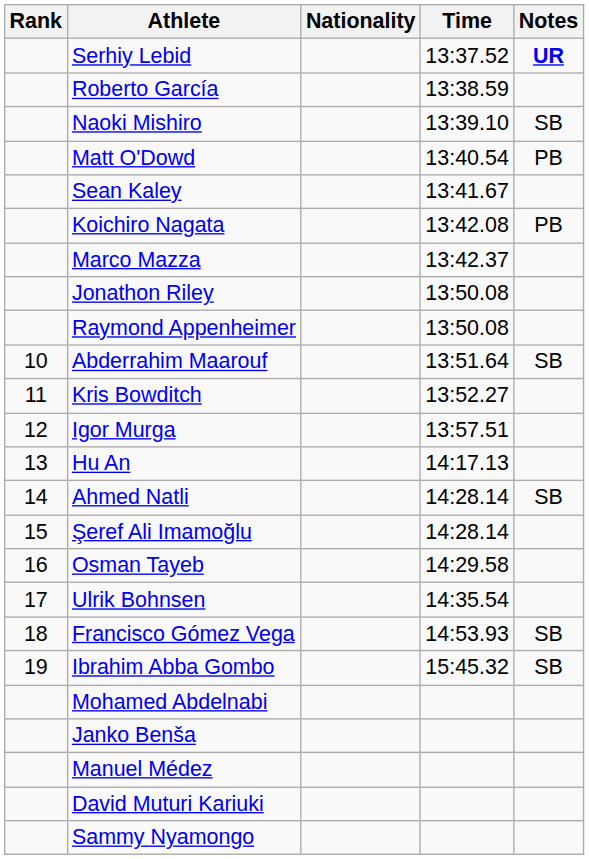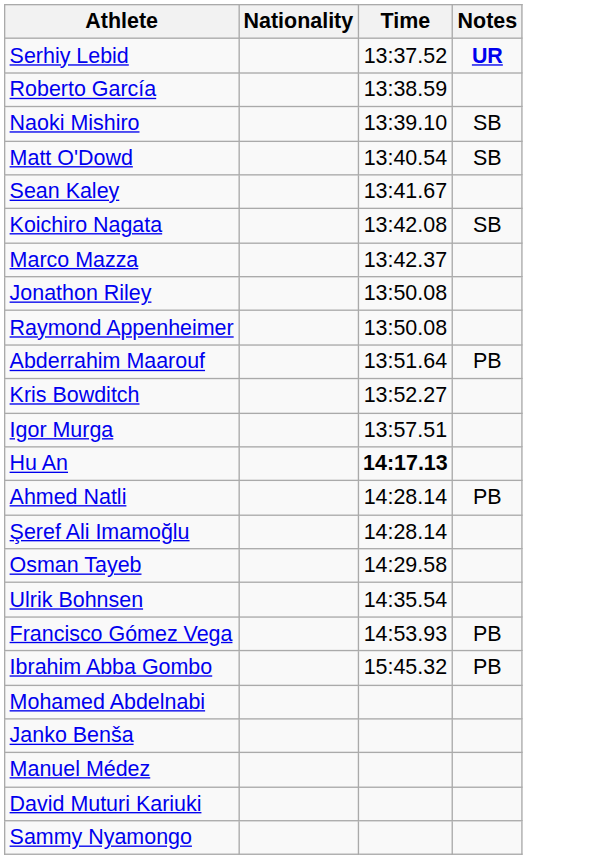 <table class="wikitable sortable" style="text-align:center">
 <tr>
-<th>Rank</th>
 <th>Athlete</th>
 <th>Nationality</th>
 <th>Time</th>
 <th>Notes</th>
 </tr>
 <tr>
-<td></td>
 <td align=left><a href='#'>Serhiy Lebid</a></td>
 <td align=left></td>
 <td>13:37.52</td>
 <td><strong><a href='#'>UR</a></strong></td>
 </tr>
 <tr>
-<td></td>
 <td align=left><a href='#'>Roberto García</a></td>
 <td align=left></td>
 <td>13:38.59</td>
 <td></td>
 </tr>
 <tr>
-<td></td>
 <td align=left><a href='#'>Naoki Mishiro</a></td>
 <td align=left></td>
 <td>13:39.10</td>
 <td>SB</td>
 </tr>
 <tr>
-<td></td>
 <td align=left><a href='#'>Matt O'Dowd</a></td>
 <td align=left></td>
 <td>13:40.54</td>
-<td>PB</td>
+<td>SB</td>
 </tr>
 <tr>
-<td></td>
 <td align=left><a href='#'>Sean Kaley</a></td>
 <td align=left></td>
 <td>13:41.67</td>
 <td></td>
 </tr>
 <tr>
-<td></td>
 <td align=left><a href='#'>Koichiro Nagata</a></td>
 <td align=left></td>
 <td>13:42.08</td>
-<td>PB</td>
+<td>SB</td>
 </tr>
 <tr>
-<td></td>
 <td align=left><a href='#'>Marco Mazza</a></td>
 <td align=left></td>
 <td>13:42.37</td>
 <td></td>
 </tr>
 <tr>
-<td></td>
 <td align=left><a href='#'>Jonathon Riley</a></td>
 <td align=left></td>
 <td>13:50.08</td>
 <td></td>
 </tr>
 <tr>
-<td></td>
 <td align=left><a href='#'>Raymond Appenheimer</a></td>
 <td align=left></td>
 <td>13:50.08</td>
 <td></td>
 </tr>
 <tr>
-<td>10</td>
 <td align=left><a href='#'>Abderrahim Maarouf</a></td>
 <td align=left></td>
 <td>13:51.64</td>
-<td>SB</td>
+<td>PB</td>
 </tr>
 <tr>
-<td>11</td>
 <td align=left><a href='#'>Kris Bowditch</a></td>
 <td align=left></td>
 <td>13:52.27</td>
 <td></td>
 </tr>
 <tr>
-<td>12</td>
 <td align=left><a href='#'>Igor Murga</a></td>
 <td align=left></td>
 <td>13:57.51</td>
 <td></td>
 </tr>
 <tr>
-<td>13</td>
 <td align=left><a href='#'>Hu An</a></td>
 <td align=left></td>
-<td>14:17.13</td>
+<td><strong>14:17.13</strong></td>
 <td></td>
 </tr>
 <tr>
-<td>14</td>
 <td align=left><a href='#'>Ahmed Natli</a></td>
 <td align=left></td>
 <td>14:28.14</td>
-<td>SB</td>
+<td>PB</td>
 </tr>
 <tr>
-<td>15</td>
 <td align=left><a href='#'>Şeref Ali Imamoğlu</a></td>
 <td align=left></td>
 <td>14:28.14</td>
 <td></td>
 </tr>
 <tr>
-<td>16</td>
 <td align=left><a href='#'>Osman Tayeb</a></td>
 <td align=left></td>
 <td>14:29.58</td>
 <td></td>
 </tr>
 <tr>
-<td>17</td>
 <td align=left><a href='#'>Ulrik Bohnsen</a></td>
 <td align=left></td>
 <td>14:35.54</td>
 <td></td>
 </tr>
 <tr>
-<td>18</td>
 <td align=left><a href='#'>Francisco Gómez Vega</a></td>
 <td align=left></td>
 <td>14:53.93</td>
-<td>SB</td>
+<td>PB</td>
 </tr>
 <tr>
-<td>19</td>
 <td align=left><a href='#'>Ibrahim Abba Gombo</a></td>
 <td align=left></td>
 <td>15:45.32</td>
-<td>SB</td>
+<td>PB</td>
 </tr>
 <tr>
-<td></td>
 <td align=left><a href='#'>Mohamed Abdelnabi</a></td>
 <td align=left></td>
 <td></td>
 <td></td>
 </tr>
 <tr>
-<td></td>
 <td align=left><a href='#'>Janko Benša</a></td>
 <td align=left></td>
 <td></td>
 <td></td>
 </tr>
 <tr>
-<td></td>
 <td align=left><a href='#'>Manuel Médez</a></td>
 <td align=left></td>
 <td></td>
 <td></td>
 </tr>
 <tr>
-<td></td>
 <td align=left><a href='#'>David Muturi Kariuki</a></td>
 <td align=left></td>
 <td></td>
 <td></td>
 </tr>
 <tr>
-<td></td>
 <td align=left><a href='#'>Sammy Nyamongo</a></td>
 <td align=left></td>
 <td></td>
 <td></td>
 </tr>
 </table>
